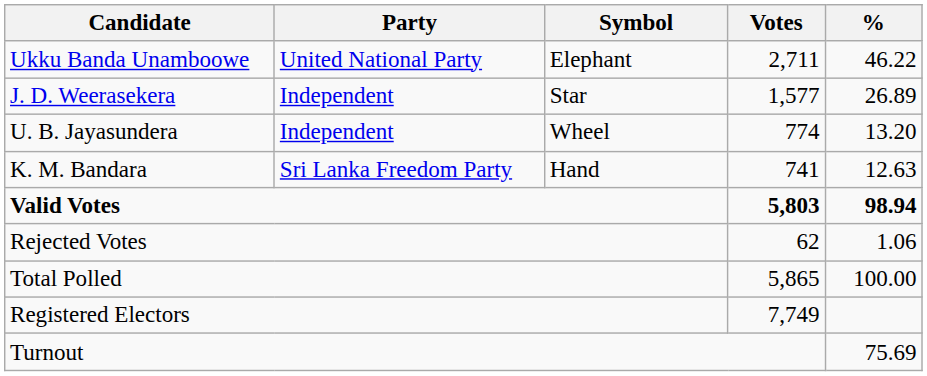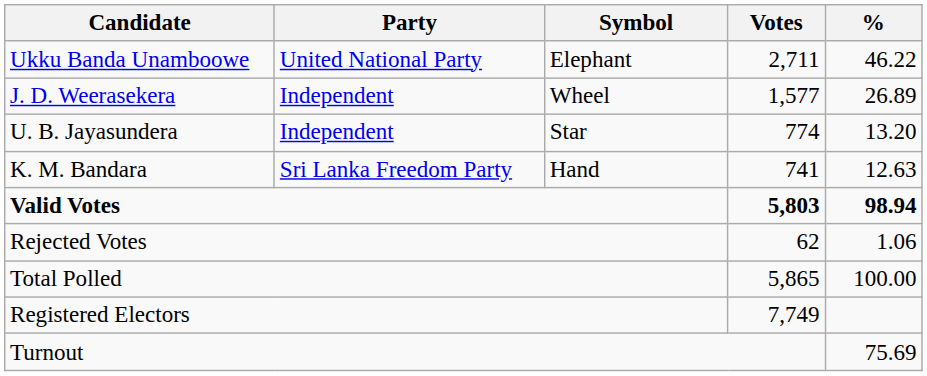 <table class="wikitable" border="1" style="text-align:right;">
 <tr>
 <th align=left width="180">Candidate</th>
 <th align=left width="180">Party</th>
 <th align=left width="120">Symbol</th>
 <th align=left width="60">Votes</th>
 <th align=left width="60">%</th>
 </tr>
 <tr>
 <td align=left><a href='#'>Ukku Banda Unamboowe</a></td>
 <td align=left><a href='#'>United National Party</a></td>
 <td align=left>Elephant</td>
 <td align=right>2,711</td>
 <td align=right>46.22</td>
 </tr>
 <tr>
 <td align=left><a href='#'>J. D. Weerasekera</a></td>
 <td align=left><a href='#'>Independent</a></td>
-<td align=left>Star</td>
+<td align=left>Wheel</td>
 <td align=right>1,577</td>
 <td align=right>26.89</td>
 </tr>
 <tr>
 <td align=left>U. B. Jayasundera</td>
 <td align=left><a href='#'>Independent</a></td>
-<td align=left>Wheel</td>
+<td align=left>Star</td>
 <td align=right>774</td>
 <td align=right>13.20</td>
 </tr>
 <tr>
 <td align=left>K. M. Bandara</td>
 <td align=left><a href='#'>Sri Lanka Freedom Party</a></td>
 <td align=left>Hand</td>
 <td align=right>741</td>
 <td align=right>12.63</td>
 </tr>
 <tr>
 <td align=left colspan=3><strong>Valid Votes</strong></td>
 <td align=right><strong>5,803</strong></td>
 <td align=right><strong>98.94</strong></td>
 </tr>
 <tr>
 <td align=left colspan=3>Rejected Votes</td>
 <td align=right>62</td>
 <td align=right>1.06</td>
 </tr>
 <tr>
 <td align=left colspan=3>Total Polled</td>
 <td align=right>5,865</td>
 <td align=right>100.00</td>
 </tr>
 <tr>
 <td align=left colspan=3>Registered Electors</td>
 <td align=right>7,749</td>
 <td></td>
 </tr>
 <tr>
 <td align=left colspan=4>Turnout</td>
 <td align=right>75.69</td>
 </tr>
 </table>
